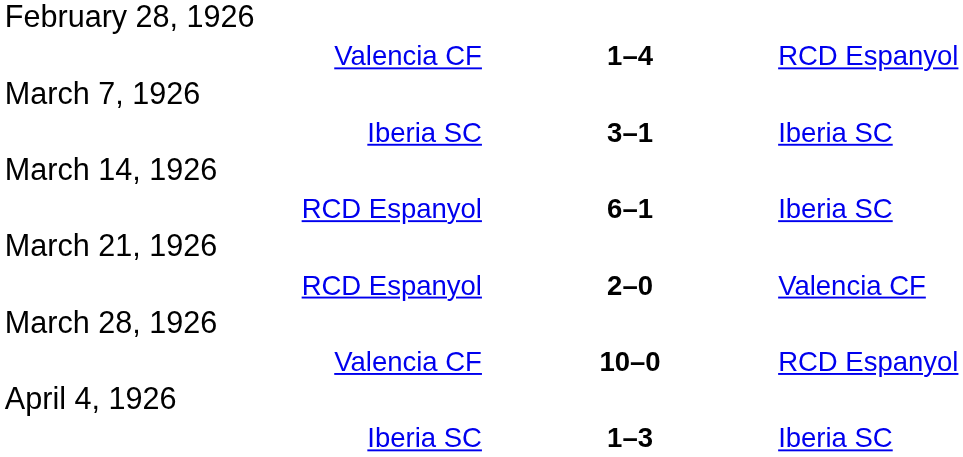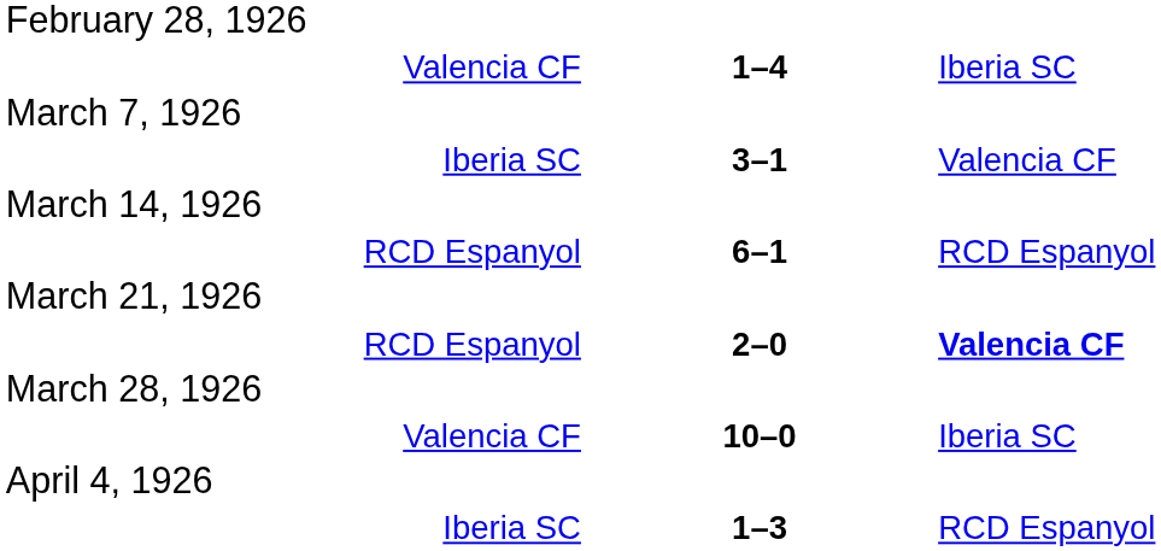 <table width=100% cellspacing=1>
 <tr>
 <th width=20%></th>
 <th width=12%></th>
 <th width=20%></th>
 <th></th>
 </tr>
 <tr>
 <td>February 28, 1926</td>
 </tr>
 <tr style=font-size:90%>
 <td align=right><a href='#'>Valencia CF</a></td>
 <td align=center><strong>1–4</strong></td>
-<td align=left><a href='#'>RCD Espanyol</a></td>
+<td align=left><a href='#'>Iberia SC</a></td>
 </tr>
 <tr>
 <td>March 7, 1926</td>
 </tr>
 <tr style=font-size:90%>
 <td align=right><a href='#'>Iberia SC</a></td>
 <td align=center><strong>3–1</strong></td>
-<td align=left><a href='#'>Iberia SC</a></td>
+<td align=left><a href='#'>Valencia CF</a></td>
 </tr>
 <tr>
 <td>March 14, 1926</td>
 </tr>
 <tr style=font-size:90%>
 <td align=right><a href='#'>RCD Espanyol</a></td>
 <td align=center><strong>6–1</strong></td>
-<td align=left><a href='#'>Iberia SC</a></td>
+<td align=left><a href='#'>RCD Espanyol</a></td>
 </tr>
 <tr>
 <td>March 21, 1926</td>
 </tr>
 <tr style=font-size:90%>
 <td align=right><a href='#'>RCD Espanyol</a></td>
 <td align=center><strong>2–0</strong></td>
-<td align=left><a href='#'>Valencia CF</a></td>
+<td align=left><strong><a href='#'>Valencia CF</a></strong></td>
 </tr>
 <tr>
 <td>March 28, 1926</td>
 </tr>
 <tr style=font-size:90%>
 <td align=right><a href='#'>Valencia CF</a></td>
 <td align=center><strong>10–0</strong></td>
-<td align=left><a href='#'>RCD Espanyol</a></td>
+<td align=left><a href='#'>Iberia SC</a></td>
 </tr>
 <tr>
 <td>April 4, 1926</td>
 </tr>
 <tr style=font-size:90%>
 <td align=right><a href='#'>Iberia SC</a></td>
 <td align=center><strong>1–3</strong></td>
-<td align=left><a href='#'>Iberia SC</a></td>
+<td align=left><a href='#'>RCD Espanyol</a></td>
 </tr>
 <tr>
 </tr>
 </table>
